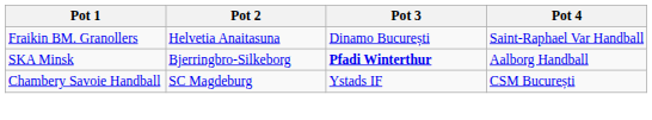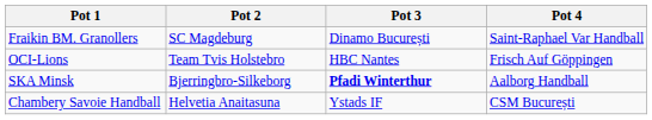 <table class="wikitable">
 <tr>
 <th width=25%>Pot 1</th>
 <th width=25%>Pot 2</th>
 <th width=25%>Pot 3</th>
 <th width=25%>Pot 4</th>
 </tr>
 <tr>
 <td> <a href='#'>Fraikin BM. Granollers</a></td>
-<td> <a href='#'>Helvetia Anaitasuna</a></td>
+<td> <a href='#'>SC Magdeburg</a></td>
 <td> <a href='#'>Dinamo București</a></td>
 <td> <a href='#'>Saint-Raphael Var Handball</a></td>
+</tr>
+<tr>
+<td> <a href='#'>OCI-Lions</a></td>
+<td> <a href='#'>Team Tvis Holstebro</a></td>
+<td> <a href='#'>HBC Nantes</a></td>
+<td> <a href='#'>Frisch Auf Göppingen</a></td>
 </tr>
 <tr>
 <td> <a href='#'>SKA Minsk</a></td>
 <td> <a href='#'>Bjerringbro-Silkeborg</a></td>
 <td><strong> <a href='#'>Pfadi Winterthur</a></strong></td>
 <td> <a href='#'>Aalborg Handball</a></td>
 </tr>
 <tr>
 <td> <a href='#'>Chambery Savoie Handball</a></td>
-<td> <a href='#'>SC Magdeburg</a></td>
+<td> <a href='#'>Helvetia Anaitasuna</a></td>
 <td> <a href='#'>Ystads IF</a></td>
 <td> <a href='#'>CSM București</a></td>
 </tr>
 </table>
